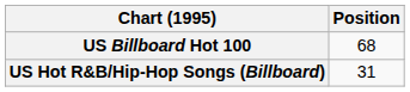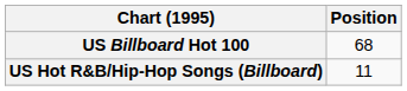 <table class="wikitable sortable plainrowheaders">
 <tr>
 <th scope="col">Chart (1995)</th>
 <th scope="col">Position</th>
 </tr>
 <tr>
 <th scope="row">US <em>Billboard</em> Hot 100</th>
 <td align="center">68</td>
 </tr>
 <tr>
 <th scope="row">US Hot R&B/Hip-Hop Songs (<em>Billboard</em>)</th>
-<td align="center">31</td>
+<td align="center">11</td>
 </tr>
 </table>
